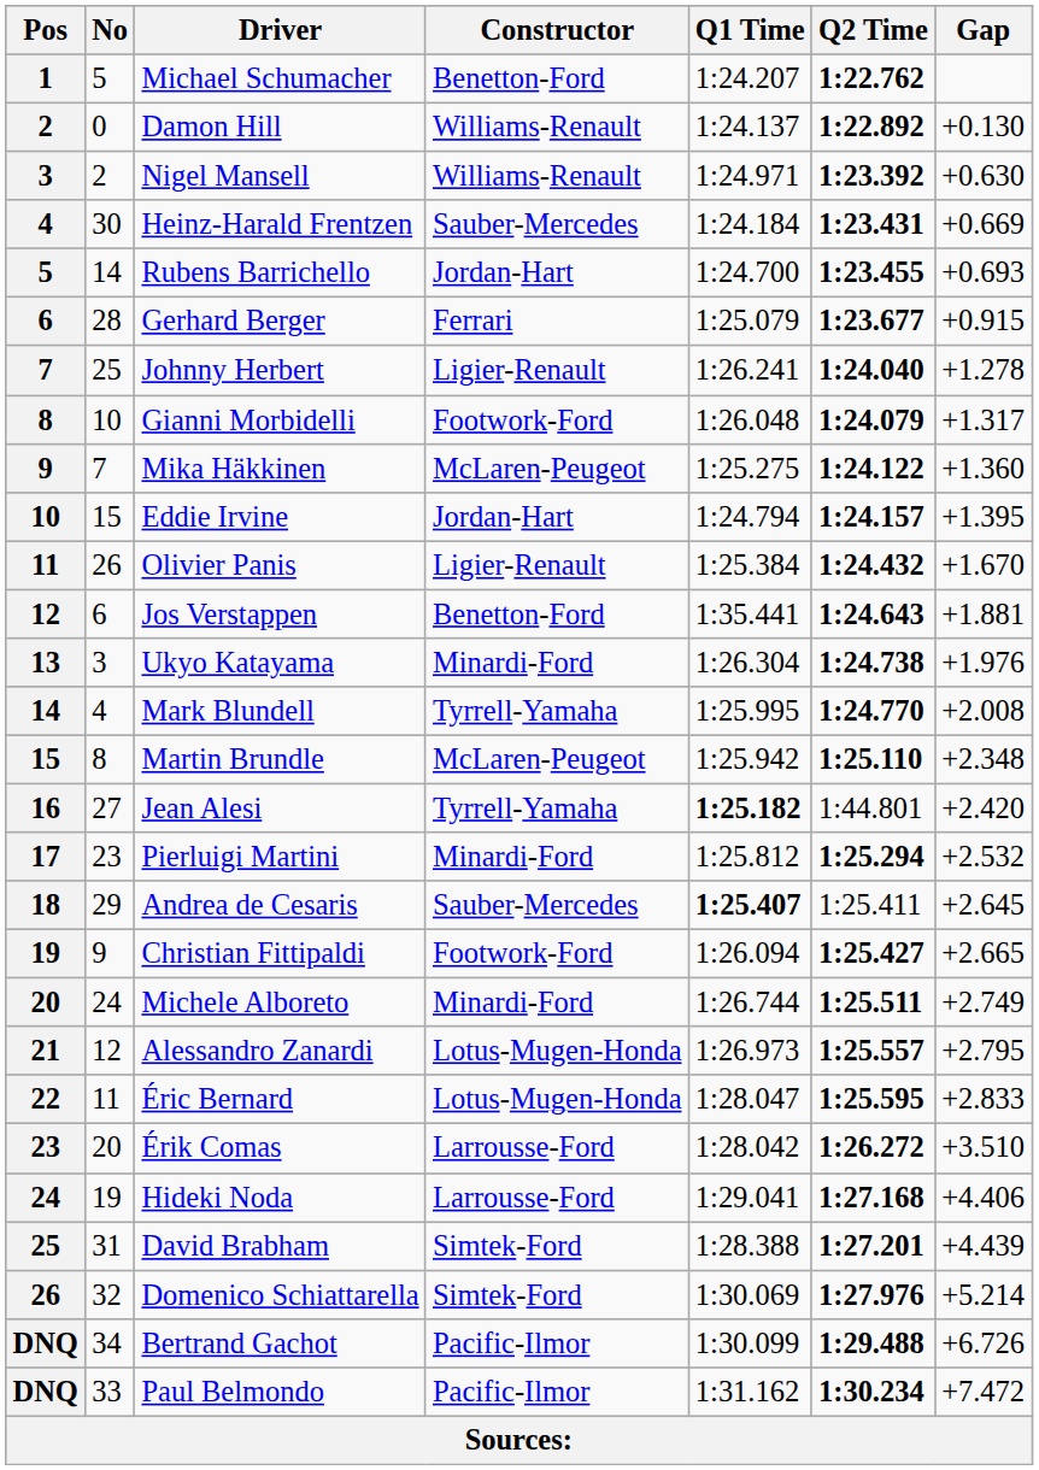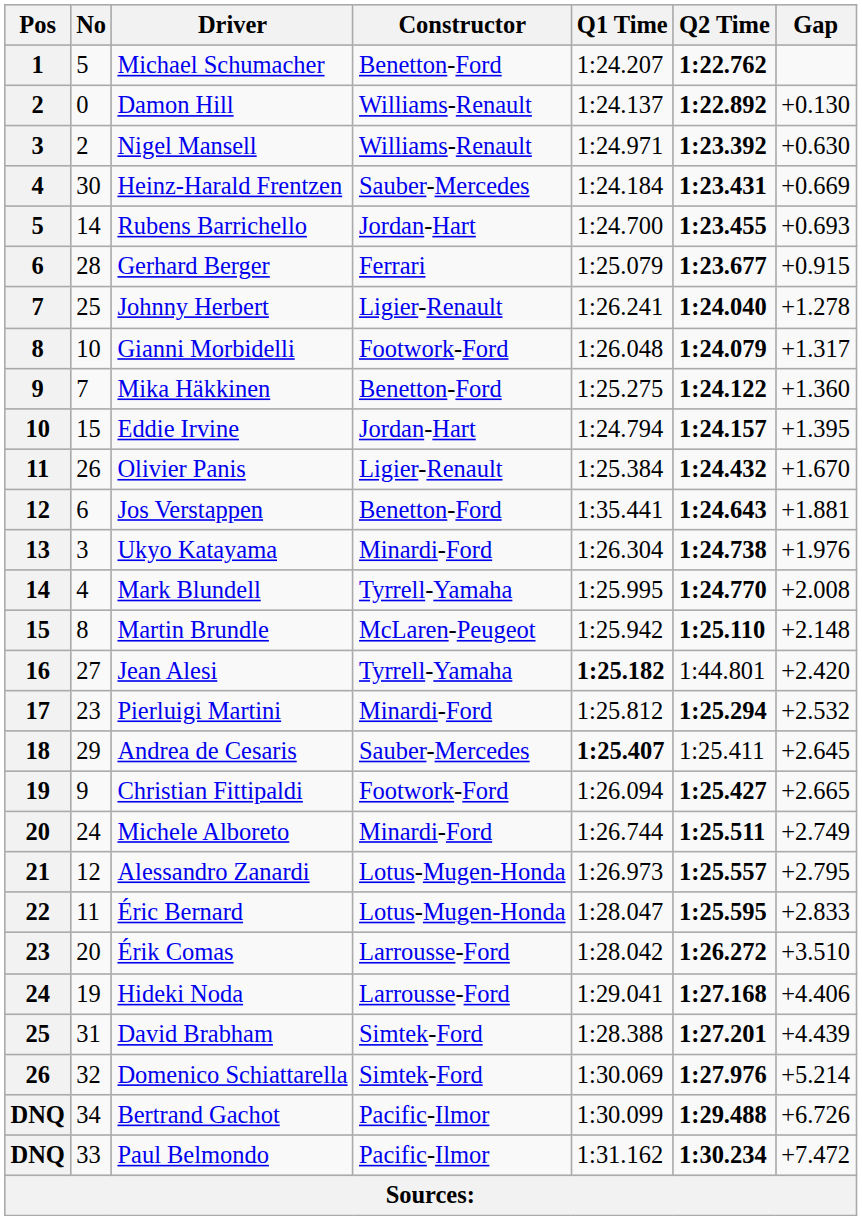 <table class="wikitable sortable" style="font-size: 95%;">
 <tr>
 <th>Pos</th>
 <th>No</th>
 <th>Driver</th>
 <th>Constructor</th>
 <th>Q1 Time</th>
 <th>Q2 Time</th>
 <th>Gap</th>
 </tr>
 <tr>
 <th>1</th>
 <td>5</td>
 <td> <a href='#'>Michael Schumacher</a></td>
 <td><a href='#'>Benetton</a>-<a href='#'>Ford</a></td>
 <td>1:24.207</td>
 <td><strong>1:22.762</strong></td>
 <td></td>
 </tr>
 <tr>
 <th>2</th>
 <td>0</td>
 <td> <a href='#'>Damon Hill</a></td>
 <td><a href='#'>Williams</a>-<a href='#'>Renault</a></td>
 <td>1:24.137</td>
 <td><strong>1:22.892</strong></td>
 <td>+0.130</td>
 </tr>
 <tr>
 <th>3</th>
 <td>2</td>
 <td> <a href='#'>Nigel Mansell</a></td>
 <td><a href='#'>Williams</a>-<a href='#'>Renault</a></td>
 <td>1:24.971</td>
 <td><strong>1:23.392</strong></td>
 <td>+0.630</td>
 </tr>
 <tr>
 <th>4</th>
 <td>30</td>
 <td> <a href='#'>Heinz-Harald Frentzen</a></td>
 <td><a href='#'>Sauber</a>-<a href='#'>Mercedes</a></td>
 <td>1:24.184</td>
 <td><strong>1:23.431</strong></td>
 <td>+0.669</td>
 </tr>
 <tr>
 <th>5</th>
 <td>14</td>
 <td> <a href='#'>Rubens Barrichello</a></td>
 <td><a href='#'>Jordan</a>-<a href='#'>Hart</a></td>
 <td>1:24.700</td>
 <td><strong>1:23.455</strong></td>
 <td>+0.693</td>
 </tr>
 <tr>
 <th>6</th>
 <td>28</td>
 <td> <a href='#'>Gerhard Berger</a></td>
 <td><a href='#'>Ferrari</a></td>
 <td>1:25.079</td>
 <td><strong>1:23.677</strong></td>
 <td>+0.915</td>
 </tr>
 <tr>
 <th>7</th>
 <td>25</td>
 <td> <a href='#'>Johnny Herbert</a></td>
 <td><a href='#'>Ligier</a>-<a href='#'>Renault</a></td>
 <td>1:26.241</td>
 <td><strong>1:24.040</strong></td>
 <td>+1.278</td>
 </tr>
 <tr>
 <th>8</th>
 <td>10</td>
 <td> <a href='#'>Gianni Morbidelli</a></td>
 <td><a href='#'>Footwork</a>-<a href='#'>Ford</a></td>
 <td>1:26.048</td>
 <td><strong>1:24.079</strong></td>
 <td>+1.317</td>
 </tr>
 <tr>
 <th>9</th>
 <td>7</td>
 <td> <a href='#'>Mika Häkkinen</a></td>
-<td><a href='#'>McLaren</a>-<a href='#'>Peugeot</a></td>
+<td><a href='#'>Benetton</a>-<a href='#'>Ford</a></td>
 <td>1:25.275</td>
 <td><strong>1:24.122</strong></td>
 <td>+1.360</td>
 </tr>
 <tr>
 <th>10</th>
 <td>15</td>
 <td> <a href='#'>Eddie Irvine</a></td>
 <td><a href='#'>Jordan</a>-<a href='#'>Hart</a></td>
 <td>1:24.794</td>
 <td><strong>1:24.157</strong></td>
 <td>+1.395</td>
 </tr>
 <tr>
 <th>11</th>
 <td>26</td>
 <td> <a href='#'>Olivier Panis</a></td>
 <td><a href='#'>Ligier</a>-<a href='#'>Renault</a></td>
 <td>1:25.384</td>
 <td><strong>1:24.432</strong></td>
 <td>+1.670</td>
 </tr>
 <tr>
 <th>12</th>
 <td>6</td>
 <td> <a href='#'>Jos Verstappen</a></td>
 <td><a href='#'>Benetton</a>-<a href='#'>Ford</a></td>
 <td>1:35.441</td>
 <td><strong>1:24.643</strong></td>
 <td>+1.881</td>
 </tr>
 <tr>
 <th>13</th>
 <td>3</td>
 <td> <a href='#'>Ukyo Katayama</a></td>
 <td><a href='#'>Minardi</a>-<a href='#'>Ford</a></td>
 <td>1:26.304</td>
 <td><strong>1:24.738</strong></td>
 <td>+1.976</td>
 </tr>
 <tr>
 <th>14</th>
 <td>4</td>
 <td> <a href='#'>Mark Blundell</a></td>
 <td><a href='#'>Tyrrell</a>-<a href='#'>Yamaha</a></td>
 <td>1:25.995</td>
 <td><strong>1:24.770</strong></td>
 <td>+2.008</td>
 </tr>
 <tr>
 <th>15</th>
 <td>8</td>
 <td> <a href='#'>Martin Brundle</a></td>
 <td><a href='#'>McLaren</a>-<a href='#'>Peugeot</a></td>
 <td>1:25.942</td>
 <td><strong>1:25.110</strong></td>
-<td>+2.348</td>
+<td>+2.148</td>
 </tr>
 <tr>
 <th>16</th>
 <td>27</td>
 <td> <a href='#'>Jean Alesi</a></td>
 <td><a href='#'>Tyrrell</a>-<a href='#'>Yamaha</a></td>
 <td><strong>1:25.182</strong></td>
 <td>1:44.801</td>
 <td>+2.420</td>
 </tr>
 <tr>
 <th>17</th>
 <td>23</td>
 <td> <a href='#'>Pierluigi Martini</a></td>
 <td><a href='#'>Minardi</a>-<a href='#'>Ford</a></td>
 <td>1:25.812</td>
 <td><strong>1:25.294</strong></td>
 <td>+2.532</td>
 </tr>
 <tr>
 <th>18</th>
 <td>29</td>
 <td> <a href='#'>Andrea de Cesaris</a></td>
 <td><a href='#'>Sauber</a>-<a href='#'>Mercedes</a></td>
 <td><strong>1:25.407</strong></td>
 <td>1:25.411</td>
 <td>+2.645</td>
 </tr>
 <tr>
 <th>19</th>
 <td>9</td>
 <td> <a href='#'>Christian Fittipaldi</a></td>
 <td><a href='#'>Footwork</a>-<a href='#'>Ford</a></td>
 <td>1:26.094</td>
 <td><strong>1:25.427</strong></td>
 <td>+2.665</td>
 </tr>
 <tr>
 <th>20</th>
 <td>24</td>
 <td> <a href='#'>Michele Alboreto</a></td>
 <td><a href='#'>Minardi</a>-<a href='#'>Ford</a></td>
 <td>1:26.744</td>
 <td><strong>1:25.511</strong></td>
 <td>+2.749</td>
 </tr>
 <tr>
 <th>21</th>
 <td>12</td>
 <td> <a href='#'>Alessandro Zanardi</a></td>
 <td><a href='#'>Lotus</a>-<a href='#'>Mugen-Honda</a></td>
 <td>1:26.973</td>
 <td><strong>1:25.557</strong></td>
 <td>+2.795</td>
 </tr>
 <tr>
 <th>22</th>
 <td>11</td>
 <td> <a href='#'>Éric Bernard</a></td>
 <td><a href='#'>Lotus</a>-<a href='#'>Mugen-Honda</a></td>
 <td>1:28.047</td>
 <td><strong>1:25.595</strong></td>
 <td>+2.833</td>
 </tr>
 <tr>
 <th>23</th>
 <td>20</td>
 <td> <a href='#'>Érik Comas</a></td>
 <td><a href='#'>Larrousse</a>-<a href='#'>Ford</a></td>
 <td>1:28.042</td>
 <td><strong>1:26.272</strong></td>
 <td>+3.510</td>
 </tr>
 <tr>
 <th>24</th>
 <td>19</td>
 <td> <a href='#'>Hideki Noda</a></td>
 <td><a href='#'>Larrousse</a>-<a href='#'>Ford</a></td>
 <td>1:29.041</td>
 <td><strong>1:27.168</strong></td>
 <td>+4.406</td>
 </tr>
 <tr>
 <th>25</th>
 <td>31</td>
 <td> <a href='#'>David Brabham</a></td>
 <td><a href='#'>Simtek</a>-<a href='#'>Ford</a></td>
 <td>1:28.388</td>
 <td><strong>1:27.201</strong></td>
 <td>+4.439</td>
 </tr>
 <tr>
 <th>26</th>
 <td>32</td>
 <td> <a href='#'>Domenico Schiattarella</a></td>
 <td><a href='#'>Simtek</a>-<a href='#'>Ford</a></td>
 <td>1:30.069</td>
 <td><strong>1:27.976</strong></td>
 <td>+5.214</td>
 </tr>
 <tr>
 <th data-sort-value="27">DNQ</th>
 <td>34</td>
 <td> <a href='#'>Bertrand Gachot</a></td>
 <td><a href='#'>Pacific</a>-<a href='#'>Ilmor</a></td>
 <td>1:30.099</td>
 <td><strong>1:29.488</strong></td>
 <td>+6.726</td>
 </tr>
 <tr>
 <th data-sort-value="28">DNQ</th>
 <td>33</td>
 <td> <a href='#'>Paul Belmondo</a></td>
 <td><a href='#'>Pacific</a>-<a href='#'>Ilmor</a></td>
 <td>1:31.162</td>
 <td><strong>1:30.234</strong></td>
 <td>+7.472</td>
 </tr>
 <tr>
 <th colspan="7">Sources:</th>
 </tr>
 </table>
